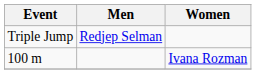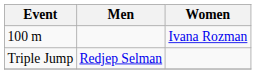 <table class=wikitable style="font-size:100%">
 <tr>
 <th>Event</th>
 <th>Men</th>
 <th>Women</th>
 </tr>
 <tr>
+<td>100 m</td>
+<td></td>
+<td><a href='#'>Ivana Rozman</a></td>
+</tr>
+<tr>
 <td>Triple Jump</td>
 <td><a href='#'>Redjep Selman</a></td>
 <td></td>
 </tr>
 <tr>
-<td>100 m</td>
-<td></td>
-<td><a href='#'>Ivana Rozman</a></td>
-</tr>
-<tr>
 </tr>
 </table>
